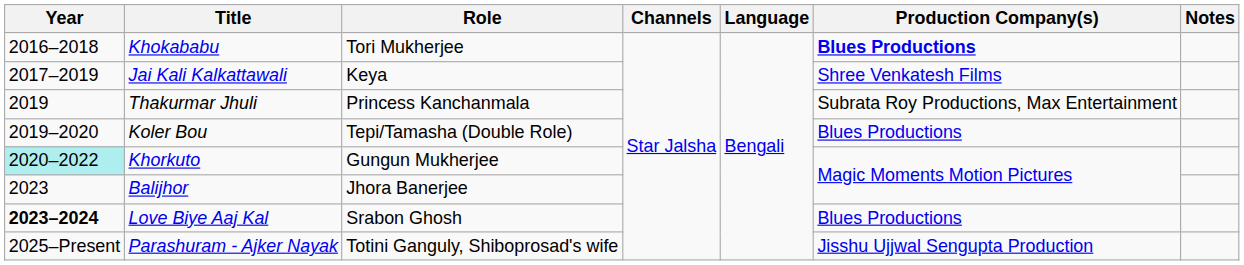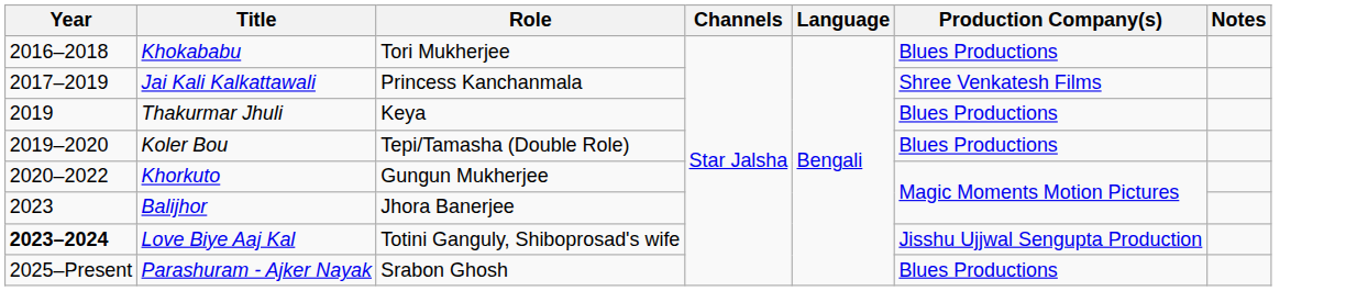 <table class="wikitable">
 <tr>
 <th>Year</th>
 <th>Title</th>
 <th>Role</th>
 <th>Channels</th>
 <th>Language</th>
 <th>Production Company(s)</th>
 <th>Notes</th>
 </tr>
 <tr>
 <td>2016–2018</td>
 <td><a href='#'><em>Khokababu</em></a></td>
 <td>Tori Mukherjee</td>
 <td rowspan="8"><a href='#'>Star Jalsha</a></td>
 <td rowspan="8"><a href='#'>Bengali</a></td>
-<td><strong><a href='#'>Blues Productions</a></strong></td>
+<td><a href='#'>Blues Productions</a></td>
 <td></td>
 </tr>
 <tr>
 <td>2017–2019</td>
 <td><em><a href='#'>Jai Kali Kalkattawali</a></em></td>
-<td>Keya</td>
+<td>Princess Kanchanmala</td>
 <td><a href='#'>Shree Venkatesh Films</a></td>
 <td></td>
 </tr>
 <tr>
 <td>2019</td>
 <td><em>Thakurmar Jhuli</em></td>
-<td>Princess Kanchanmala</td>
-<td>Subrata Roy Productions, Max Entertainment</td>
+<td>Keya</td>
+<td><a href='#'>Blues Productions</a></td>
 <td></td>
 </tr>
 <tr>
 <td>2019–2020</td>
 <td><em>Koler Bou</em></td>
 <td>Tepi/Tamasha (Double Role)</td>
 <td><a href='#'>Blues Productions</a></td>
 <td></td>
 </tr>
 <tr>
-<td style="background: paleturquoise;">2020–2022</td>
+<td>2020–2022</td>
 <td><em><a href='#'>Khorkuto</a></em></td>
 <td>Gungun Mukherjee</td>
 <td rowspan="2"><a href='#'>Magic Moments Motion Pictures</a></td>
 <td></td>
 </tr>
 <tr>
 <td>2023</td>
 <td><em><a href='#'>Balijhor</a></em></td>
 <td>Jhora Banerjee</td>
 <td></td>
 </tr>
 <tr>
 <td><strong>2023–2024</strong></td>
 <td><em><a href='#'>Love Biye Aaj Kal</a></em></td>
-<td>Srabon Ghosh</td>
-<td><a href='#'>Blues Productions</a></td>
+<td>Totini Ganguly, Shiboprosad's wife</td>
+<td><a href='#'>Jisshu Ujjwal Sengupta Production</a></td>
 <td></td>
 </tr>
 <tr>
 <td>2025–Present</td>
 <td><em><a href='#'>Parashuram - Ajker Nayak</a></em></td>
-<td>Totini Ganguly, Shiboprosad's wife</td>
-<td><a href='#'>Jisshu Ujjwal Sengupta Production</a></td>
+<td>Srabon Ghosh</td>
+<td><a href='#'>Blues Productions</a></td>
 </tr>
 </table>
